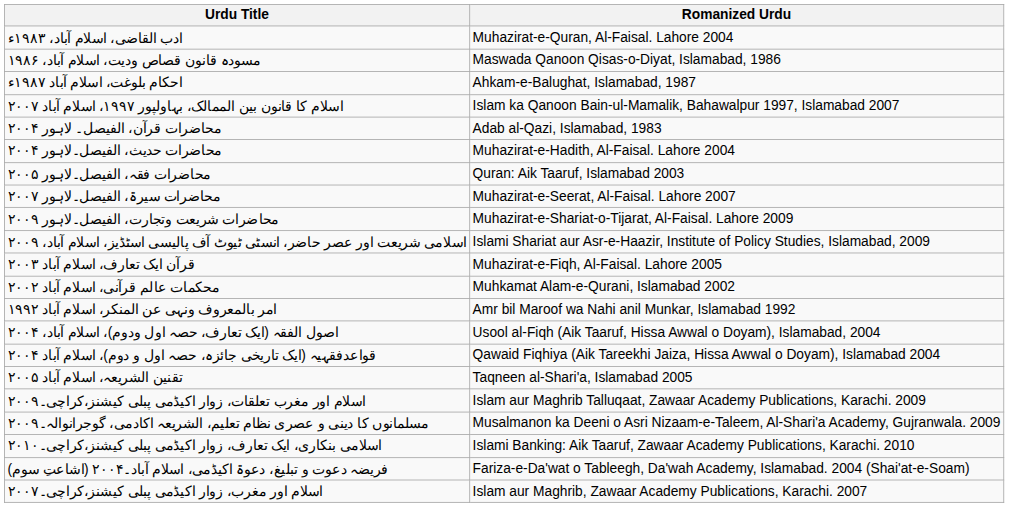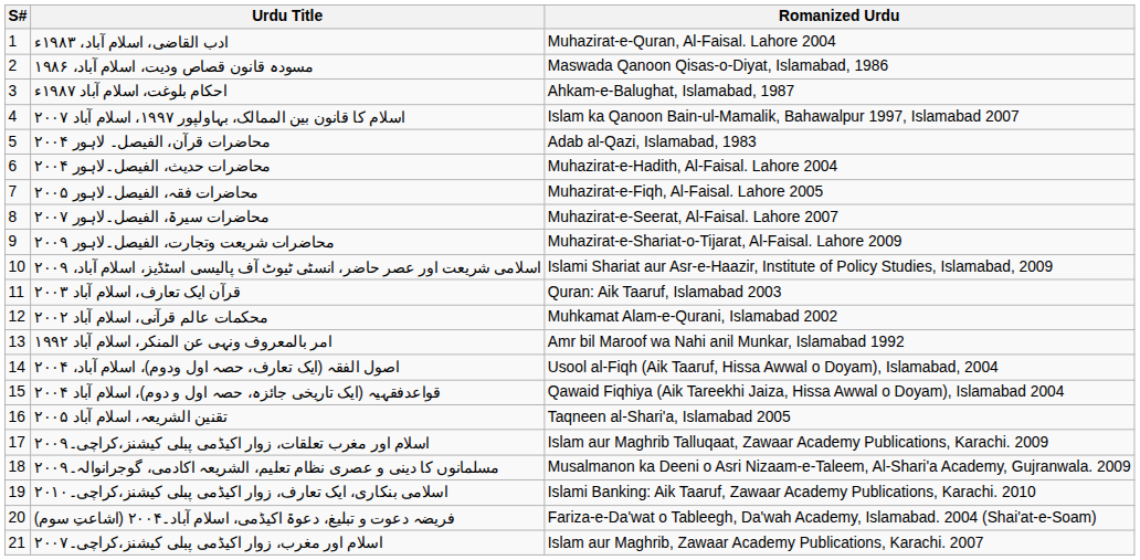 <table class="wikitable">
 <tr>
+<th>S#</th>
 <th>Urdu Title</th>
 <th>Romanized Urdu</th>
 </tr>
 <tr>
+<td>1</td>
 <td>ادب القاضی، اسلام آباد، ۱۹۸۳ء</td>
 <td>Muhazirat-e-Quran, Al-Faisal. Lahore 2004</td>
 </tr>
 <tr>
+<td>2</td>
 <td>مسودہ قانون قصاص ودیت، اسلام آباد، ۱۹۸۶</td>
 <td>Maswada Qanoon Qisas-o-Diyat, Islamabad, 1986</td>
 </tr>
 <tr>
+<td>3</td>
 <td>احکام بلوغت، اسلام آباد ۱۹۸۷ء</td>
 <td>Ahkam-e-Balughat, Islamabad, 1987</td>
 </tr>
 <tr>
+<td>4</td>
 <td>اسلام کا قانون بین الممالک، بہاولپور ۱۹۹۷، اسلام آباد ۲۰۰۷</td>
 <td>Islam ka Qanoon Bain-ul-Mamalik, Bahawalpur 1997, Islamabad 2007</td>
 </tr>
 <tr>
+<td>5</td>
 <td>محاضرات قرآن، الفیصل۔ لاہور ۲۰۰۴</td>
 <td>Adab al-Qazi, Islamabad, 1983</td>
 </tr>
 <tr>
+<td>6</td>
 <td>محاضرات حدیث، الفیصل۔لاہور ۲۰۰۴</td>
 <td>Muhazirat-e-Hadith, Al-Faisal. Lahore 2004</td>
 </tr>
 <tr>
+<td>7</td>
 <td>محاضرات فقہ، الفیصل۔لاہور ۲۰۰۵</td>
-<td>Quran: Aik Taaruf, Islamabad 2003</td>
+<td>Muhazirat-e-Fiqh, Al-Faisal. Lahore 2005</td>
 </tr>
 <tr>
+<td>8</td>
 <td>محاضرات سیرۃ، الفیصل۔لاہور ۲۰۰۷</td>
 <td>Muhazirat-e-Seerat, Al-Faisal. Lahore 2007</td>
 </tr>
 <tr>
+<td>9</td>
 <td>محاضرات شریعت وتجارت، الفیصل۔لاہور ۲۰۰۹</td>
 <td>Muhazirat-e-Shariat-o-Tijarat, Al-Faisal. Lahore 2009</td>
 </tr>
 <tr>
+<td>10</td>
 <td>اسلامی شریعت اور عصر حاضر، انسٹی ٹیوٹ آف پالیسی اسٹڈیز، اسلام آباد، ۲۰۰۹</td>
 <td>Islami Shariat aur Asr-e-Haazir, Institute of Policy Studies, Islamabad, 2009</td>
 </tr>
 <tr>
+<td>11</td>
 <td>قرآن ایک تعارف، اسلام آباد ۲۰۰۳</td>
-<td>Muhazirat-e-Fiqh, Al-Faisal. Lahore 2005</td>
+<td>Quran: Aik Taaruf, Islamabad 2003</td>
 </tr>
 <tr>
+<td>12</td>
 <td>محکمات عالم قرآنی، اسلام آباد ۲۰۰۲</td>
 <td>Muhkamat Alam-e-Qurani, Islamabad 2002</td>
 </tr>
 <tr>
+<td>13</td>
 <td>امر بالمعروف ونہی عن المنکر، اسلام آباد ۱۹۹۲</td>
 <td>Amr bil Maroof wa Nahi anil Munkar, Islamabad 1992</td>
 </tr>
 <tr>
+<td>14</td>
 <td>اصول الفقہ (ایک تعارف، حصہ اول ودوم)، اسلام آباد، ۲۰۰۴</td>
 <td>Usool al-Fiqh (Aik Taaruf, Hissa Awwal o Doyam), Islamabad, 2004</td>
 </tr>
 <tr>
+<td>15</td>
 <td>قواعدفقہیہ (ایک تاریخی جائزہ، حصہ اول و دوم)، اسلام آباد ۲۰۰۴</td>
 <td>Qawaid Fiqhiya (Aik Tareekhi Jaiza, Hissa Awwal o Doyam), Islamabad 2004</td>
 </tr>
 <tr>
+<td>16</td>
 <td>تقنین الشریعہ، اسلام آباد ۲۰۰۵</td>
 <td>Taqneen al-Shari'a, Islamabad 2005</td>
 </tr>
 <tr>
+<td>17</td>
 <td>اسلام اور مغرب تعلقات، زوار اکیڈمی پبلی کیشنز،کراچی۔۲۰۰۹</td>
 <td>Islam aur Maghrib Talluqaat, Zawaar Academy Publications, Karachi. 2009</td>
 </tr>
 <tr>
+<td>18</td>
 <td>مسلمانوں کا دینی و عصری نظام تعلیم، الشریعہ اکادمی، گوجرانوالہ۔۲۰۰۹</td>
 <td>Musalmanon ka Deeni o Asri Nizaam-e-Taleem, Al-Shari'a Academy, Gujranwala. 2009</td>
 </tr>
 <tr>
+<td>19</td>
 <td>اسلامی بنکاری، ایک تعارف، زوار اکیڈمی پبلی کیشنز،کراچی۔۲۰۱۰</td>
 <td>Islami Banking: Aik Taaruf, Zawaar Academy Publications, Karachi. 2010</td>
 </tr>
 <tr>
+<td>20</td>
 <td>فریضہ دعوت و تبلیغ، دعوۃ اکیڈمی، اسلام آباد۔۲۰۰۴ (اشاعتِ سوم)</td>
 <td>Fariza-e-Da'wat o Tableegh, Da'wah Academy, Islamabad. 2004 (Shai'at-e-Soam)</td>
 </tr>
 <tr>
+<td>21</td>
 <td>اسلام اور مغرب، زوار اکیڈمی پبلی کیشنز،کراچی۔۲۰۰۷</td>
 <td>Islam aur Maghrib, Zawaar Academy Publications, Karachi. 2007</td>
 </tr>
 </table>
